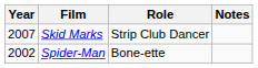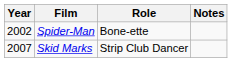 <table class="wikitable">
 <tr>
 <th>Year</th>
 <th>Film</th>
 <th>Role</th>
 <th>Notes</th>
 </tr>
 <tr>
+<td>2002</td>
+<td><em><a href='#'>Spider-Man</a></em></td>
+<td>Bone-ette</td>
+<td></td>
+</tr>
+<tr>
 <td>2007</td>
 <td><em><a href='#'>Skid Marks</a></em></td>
 <td>Strip Club Dancer</td>
 <td></td>
 </tr>
-<tr>
-<td>2002</td>
-<td><em><a href='#'>Spider-Man</a></em></td>
-<td>Bone-ette</td>
-<td></td>
-</tr>
 </table>
